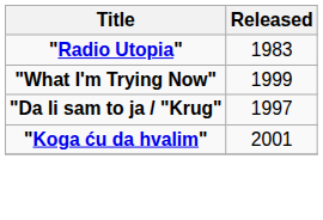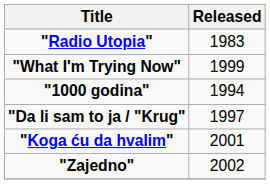 <table class="wikitable" style="text-align:center">
 <tr>
 <th>Title</th>
 <th>Released</th>
 </tr>
 <tr>
 <td><strong>"<a href='#'>Radio Utopia</a>"</strong></td>
 <td>1983</td>
 </tr>
 <tr>
 <td><strong>"What I'm Trying Now"</strong></td>
 <td>1999</td>
 </tr>
 <tr>
+<td><strong>"1000 godina"</strong></td>
+<td>1994</td>
+</tr>
+<tr>
 <td><strong>"Da li sam to ja / "Krug"</strong></td>
 <td>1997</td>
 </tr>
 <tr>
 <td><strong>"<a href='#'>Koga ću da hvalim</a>"</strong></td>
 <td>2001</td>
 </tr>
 <tr>
+<td><strong>"Zajedno"</strong></td>
+<td>2002</td>
+</tr>
+<tr>
 </tr>
 </table>
